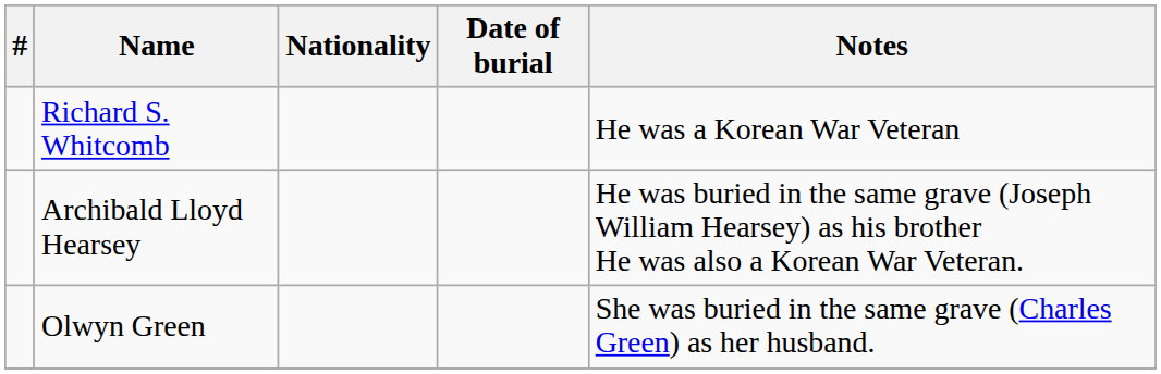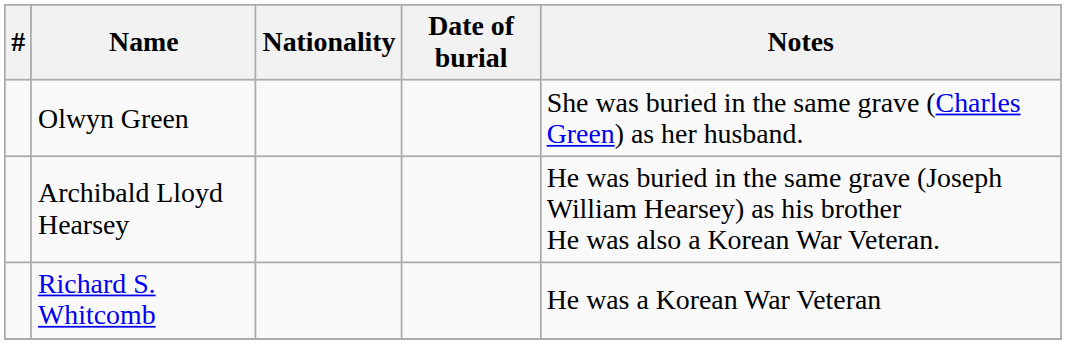 <table class="wikitable sortable">
 <tr>
 <th>#</th>
 <th>Name</th>
 <th>Nationality</th>
 <th>Date of burial</th>
 <th>Notes</th>
 </tr>
 <tr>
 <td></td>
-<td><a href='#'>Richard S. Whitcomb</a></td>
+<td>Olwyn Green</td>
 <td></td>
 <td></td>
-<td>He was a Korean War Veteran</td>
+<td>She was buried in the same grave (<a href='#'>Charles Green</a>) as her husband.</td>
 </tr>
 <tr>
 <td></td>
 <td>Archibald Lloyd Hearsey</td>
 <td></td>
 <td></td>
 <td>He was buried in the same grave (Joseph William Hearsey) as his brother<br>He was also a Korean War Veteran.</td>
 </tr>
 <tr>
 <td></td>
-<td>Olwyn Green</td>
+<td><a href='#'>Richard S. Whitcomb</a></td>
 <td></td>
 <td></td>
-<td>She was buried in the same grave (<a href='#'>Charles Green</a>) as her husband.</td>
+<td>He was a Korean War Veteran</td>
 </tr>
 <tr>
 </tr>
 </table>
